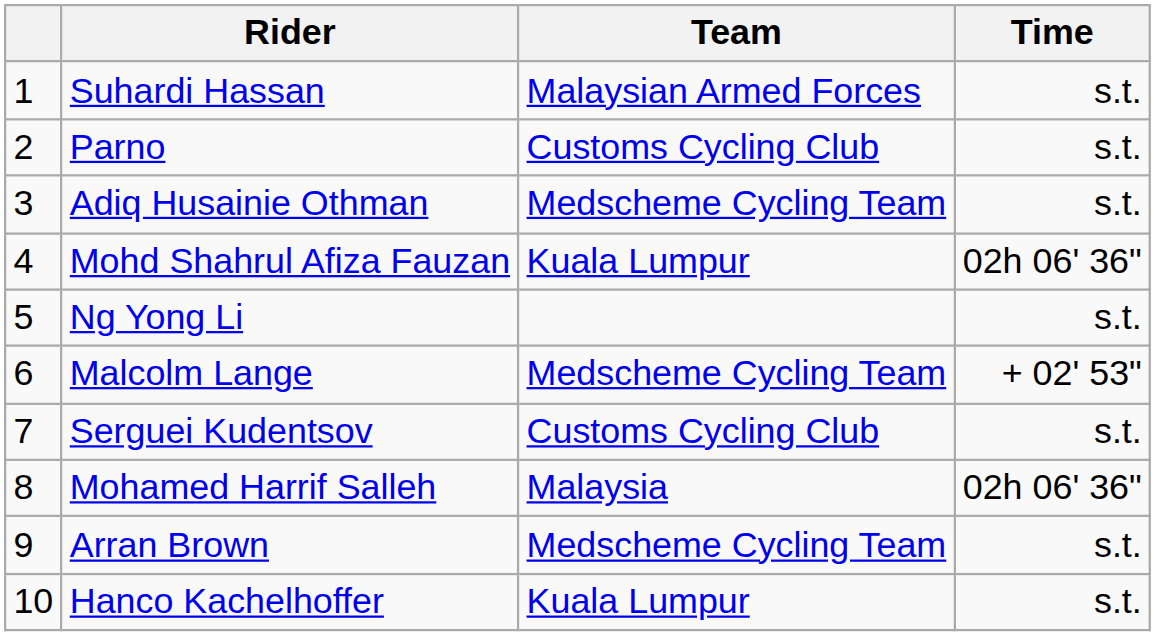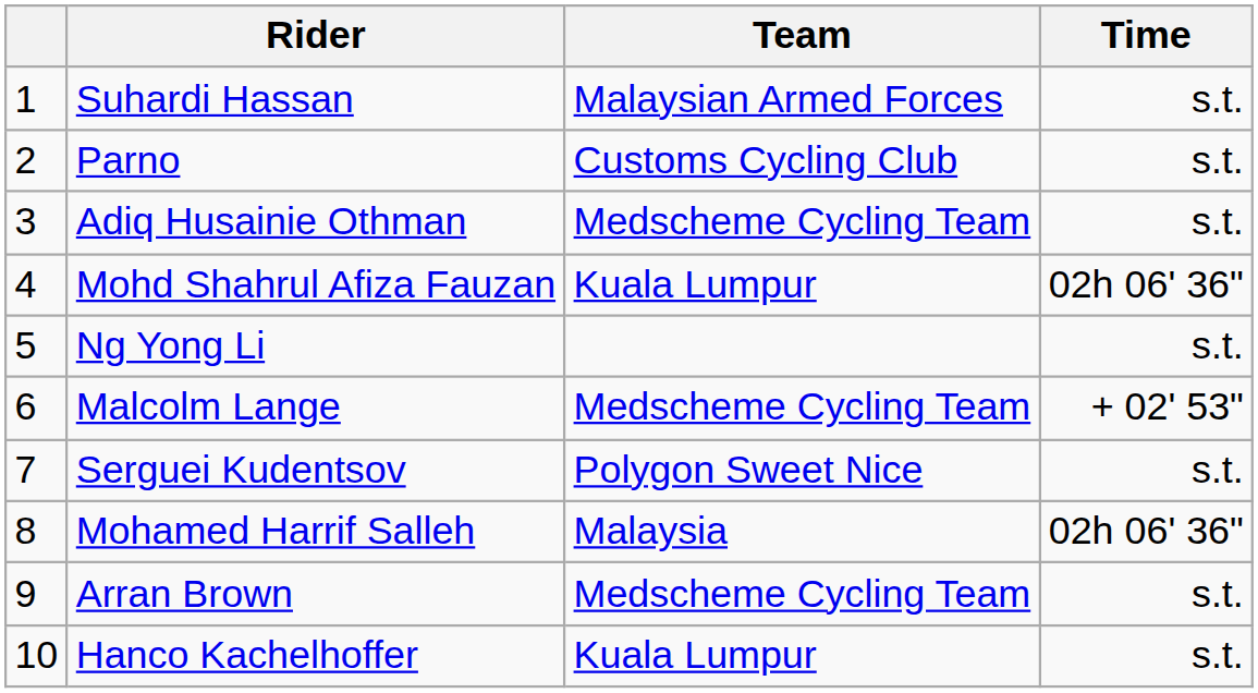 <table class=wikitable>
 <tr>
 <th></th>
 <th>Rider</th>
 <th>Team</th>
 <th>Time</th>
 </tr>
 <tr>
 <td>1</td>
 <td> <a href='#'>Suhardi Hassan</a></td>
 <td><a href='#'>Malaysian Armed Forces</a></td>
 <td align=right>s.t.</td>
 </tr>
 <tr>
 <td>2</td>
 <td> <a href='#'>Parno</a></td>
 <td><a href='#'>Customs Cycling Club</a></td>
 <td align=right>s.t.</td>
 </tr>
 <tr>
 <td>3</td>
 <td> <a href='#'>Adiq Husainie Othman</a></td>
 <td><a href='#'>Medscheme Cycling Team</a></td>
 <td align=right>s.t.</td>
 </tr>
 <tr>
 <td>4</td>
 <td> <a href='#'>Mohd Shahrul Afiza Fauzan</a></td>
 <td><a href='#'>Kuala Lumpur</a></td>
 <td align=right>02h 06' 36"</td>
 </tr>
 <tr>
 <td>5</td>
 <td> <a href='#'>Ng Yong Li</a></td>
 <td></td>
 <td align=right>s.t.</td>
 </tr>
 <tr>
 <td>6</td>
 <td> <a href='#'>Malcolm Lange</a> </td>
 <td><a href='#'>Medscheme Cycling Team</a></td>
 <td align=right>+ 02' 53"</td>
 </tr>
 <tr>
 <td>7</td>
 <td> <a href='#'>Serguei Kudentsov</a></td>
-<td><a href='#'>Customs Cycling Club</a></td>
+<td><a href='#'>Polygon Sweet Nice</a></td>
 <td align=right>s.t.</td>
 </tr>
 <tr>
 <td>8</td>
 <td> <a href='#'>Mohamed Harrif Salleh</a></td>
 <td><a href='#'>Malaysia</a></td>
 <td align=right>02h 06' 36"</td>
 </tr>
 <tr>
 <td>9</td>
 <td> <a href='#'>Arran Brown</a></td>
 <td><a href='#'>Medscheme Cycling Team</a></td>
 <td align=right>s.t.</td>
 </tr>
 <tr>
 <td>10</td>
 <td> <a href='#'>Hanco Kachelhoffer</a></td>
 <td><a href='#'>Kuala Lumpur</a></td>
 <td align=right>s.t.</td>
 </tr>
 </table>
